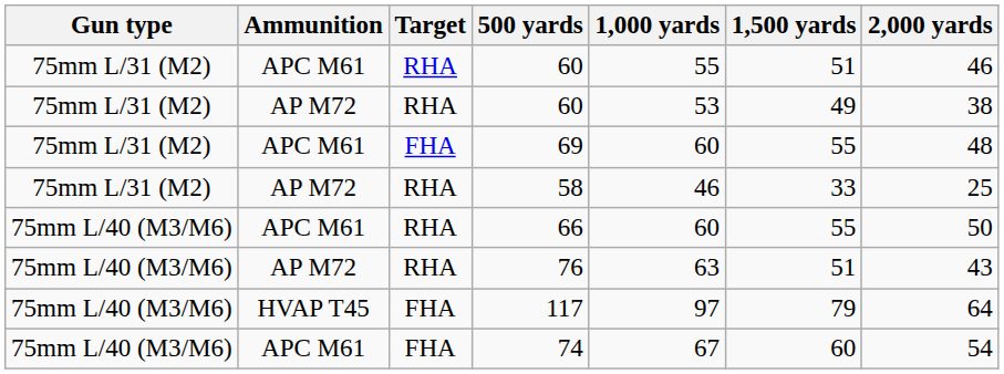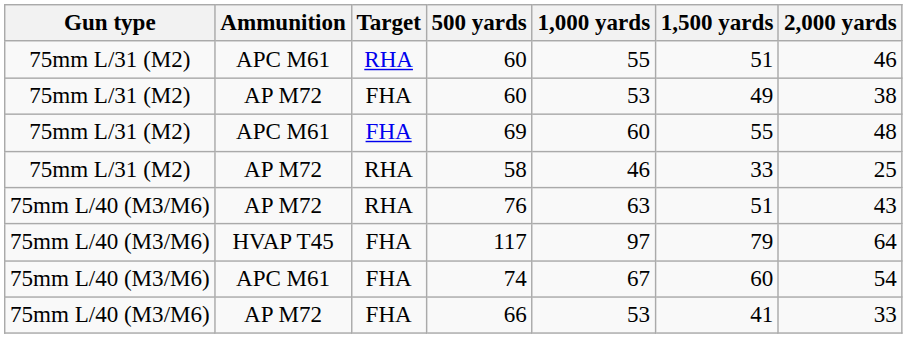 <table class="wikitable" style="text-align: left;">
 <tr>
 <th>Gun type</th>
 <th>Ammunition</th>
 <th>Target</th>
 <th>500 yards</th>
 <th>1,000 yards</th>
 <th>1,500 yards</th>
 <th>2,000 yards</th>
 </tr>
 <tr>
 <td style="text-align:center">75mm L/31 (M2)</td>
 <td style="text-align:center">APC M61</td>
 <td style="text-align:center"><a href='#'>RHA</a></td>
 <td style="text-align: right;">60</td>
 <td style="text-align: right;">55</td>
 <td style="text-align: right;">51</td>
 <td style="text-align: right;">46</td>
 </tr>
 <tr>
 <td style="text-align:center">75mm L/31 (M2)</td>
 <td style="text-align:center">AP M72</td>
-<td style="text-align:center">RHA</td>
+<td style="text-align:center">FHA</td>
 <td style="text-align: right;">60</td>
 <td style="text-align: right;">53</td>
 <td style="text-align: right;">49</td>
 <td style="text-align: right;">38</td>
 </tr>
 <tr>
 <td style="text-align:center">75mm L/31 (M2)</td>
 <td style="text-align:center">APC M61</td>
 <td style="text-align:center"><a href='#'>FHA</a></td>
 <td style="text-align: right;">69</td>
 <td style="text-align: right;">60</td>
 <td style="text-align: right;">55</td>
 <td style="text-align: right;">48</td>
 </tr>
 <tr>
 <td style="text-align:center">75mm L/31 (M2)</td>
 <td style="text-align:center">AP M72</td>
 <td style="text-align:center">RHA</td>
 <td style="text-align: right;">58</td>
 <td style="text-align: right;">46</td>
 <td style="text-align: right;">33</td>
 <td style="text-align: right;">25</td>
-</tr>
-<tr>
-<td style="text-align:center">75mm L/40 (M3/M6)</td>
-<td style="text-align:center">APC M61</td>
-<td style="text-align:center">RHA</td>
-<td style="text-align: right;">66</td>
-<td style="text-align: right;">60</td>
-<td style="text-align: right;">55</td>
-<td style="text-align: right;">50</td>
 </tr>
 <tr>
 <td style="text-align:center">75mm L/40 (M3/M6)</td>
 <td style="text-align:center">AP M72</td>
 <td style="text-align:center">RHA</td>
 <td style="text-align: right;">76</td>
 <td style="text-align: right;">63</td>
 <td style="text-align: right;">51</td>
 <td style="text-align: right;">43</td>
 </tr>
 <tr>
 <td style="text-align:center">75mm L/40 (M3/M6)</td>
 <td style="text-align:center">HVAP T45</td>
 <td style="text-align:center">FHA</td>
 <td style="text-align: right;">117</td>
 <td style="text-align: right;">97</td>
 <td style="text-align: right;">79</td>
 <td style="text-align: right;">64</td>
 </tr>
 <tr>
 <td style="text-align:center">75mm L/40 (M3/M6)</td>
 <td style="text-align:center">APC M61</td>
 <td style="text-align:center">FHA</td>
 <td style="text-align: right;">74</td>
 <td style="text-align: right;">67</td>
 <td style="text-align: right;">60</td>
 <td style="text-align: right;">54</td>
 </tr>
+<tr>
+<td style="text-align:center">75mm L/40 (M3/M6)</td>
+<td style="text-align:center">AP M72</td>
+<td style="text-align:center">FHA</td>
+<td style="text-align: right;">66</td>
+<td style="text-align: right;">53</td>
+<td style="text-align: right;">41</td>
+<td style="text-align: right;">33</td>
+</tr>
 </table>
